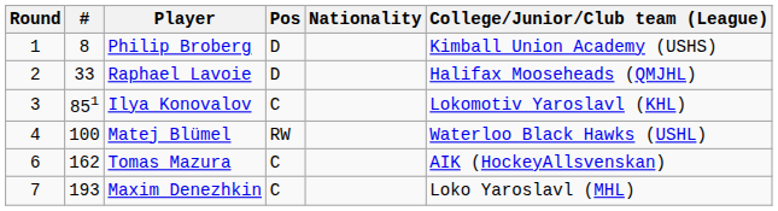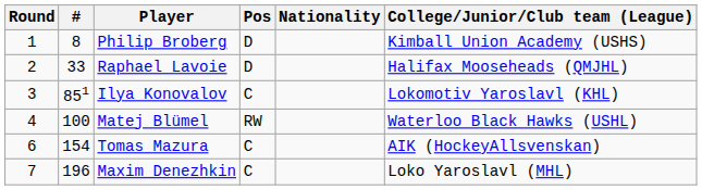 <table class="wikitable">
 <tr>
 <th>Round</th>
 <th>#</th>
 <th>Player</th>
 <th>Pos</th>
 <th>Nationality</th>
 <th>College/Junior/Club team (League)</th>
 </tr>
 <tr>
 <td style="text-align:center;">1</td>
 <td style="text-align:center;">8</td>
 <td><a href='#'>Philip Broberg</a></td>
 <td>D</td>
 <td></td>
 <td><a href='#'>Kimball Union Academy</a> (USHS)</td>
 </tr>
 <tr>
 <td style="text-align:center;">2</td>
 <td style="text-align:center;">33</td>
 <td><a href='#'>Raphael Lavoie</a></td>
 <td>D</td>
 <td></td>
 <td><a href='#'>Halifax Mooseheads</a> (<a href='#'>QMJHL</a>)</td>
 </tr>
 <tr>
 <td style="text-align:center;">3</td>
 <td style="text-align:center;">85<sup>1</sup></td>
 <td><a href='#'>Ilya Konovalov</a></td>
 <td>C</td>
 <td></td>
 <td><a href='#'>Lokomotiv Yaroslavl</a> (<a href='#'>KHL</a>)</td>
 </tr>
 <tr>
 <td style="text-align:center;">4</td>
 <td style="text-align:center;">100</td>
 <td><a href='#'>Matej Blümel</a></td>
 <td>RW</td>
 <td></td>
 <td><a href='#'>Waterloo Black Hawks</a> (<a href='#'>USHL</a>)</td>
 </tr>
 <tr>
 <td style="text-align:center;">6</td>
-<td style="text-align:center;">162</td>
+<td style="text-align:center;">154</td>
 <td><a href='#'>Tomas Mazura</a></td>
 <td>C</td>
 <td></td>
 <td><a href='#'>AIK</a> (<a href='#'>HockeyAllsvenskan</a>)</td>
 </tr>
 <tr>
 <td style="text-align:center;">7</td>
-<td style="text-align:center;">193</td>
+<td style="text-align:center;">196</td>
 <td><a href='#'>Maxim Denezhkin</a></td>
 <td>C</td>
 <td></td>
 <td>Loko Yaroslavl (<a href='#'>MHL</a>)</td>
 </tr>
 </table>
